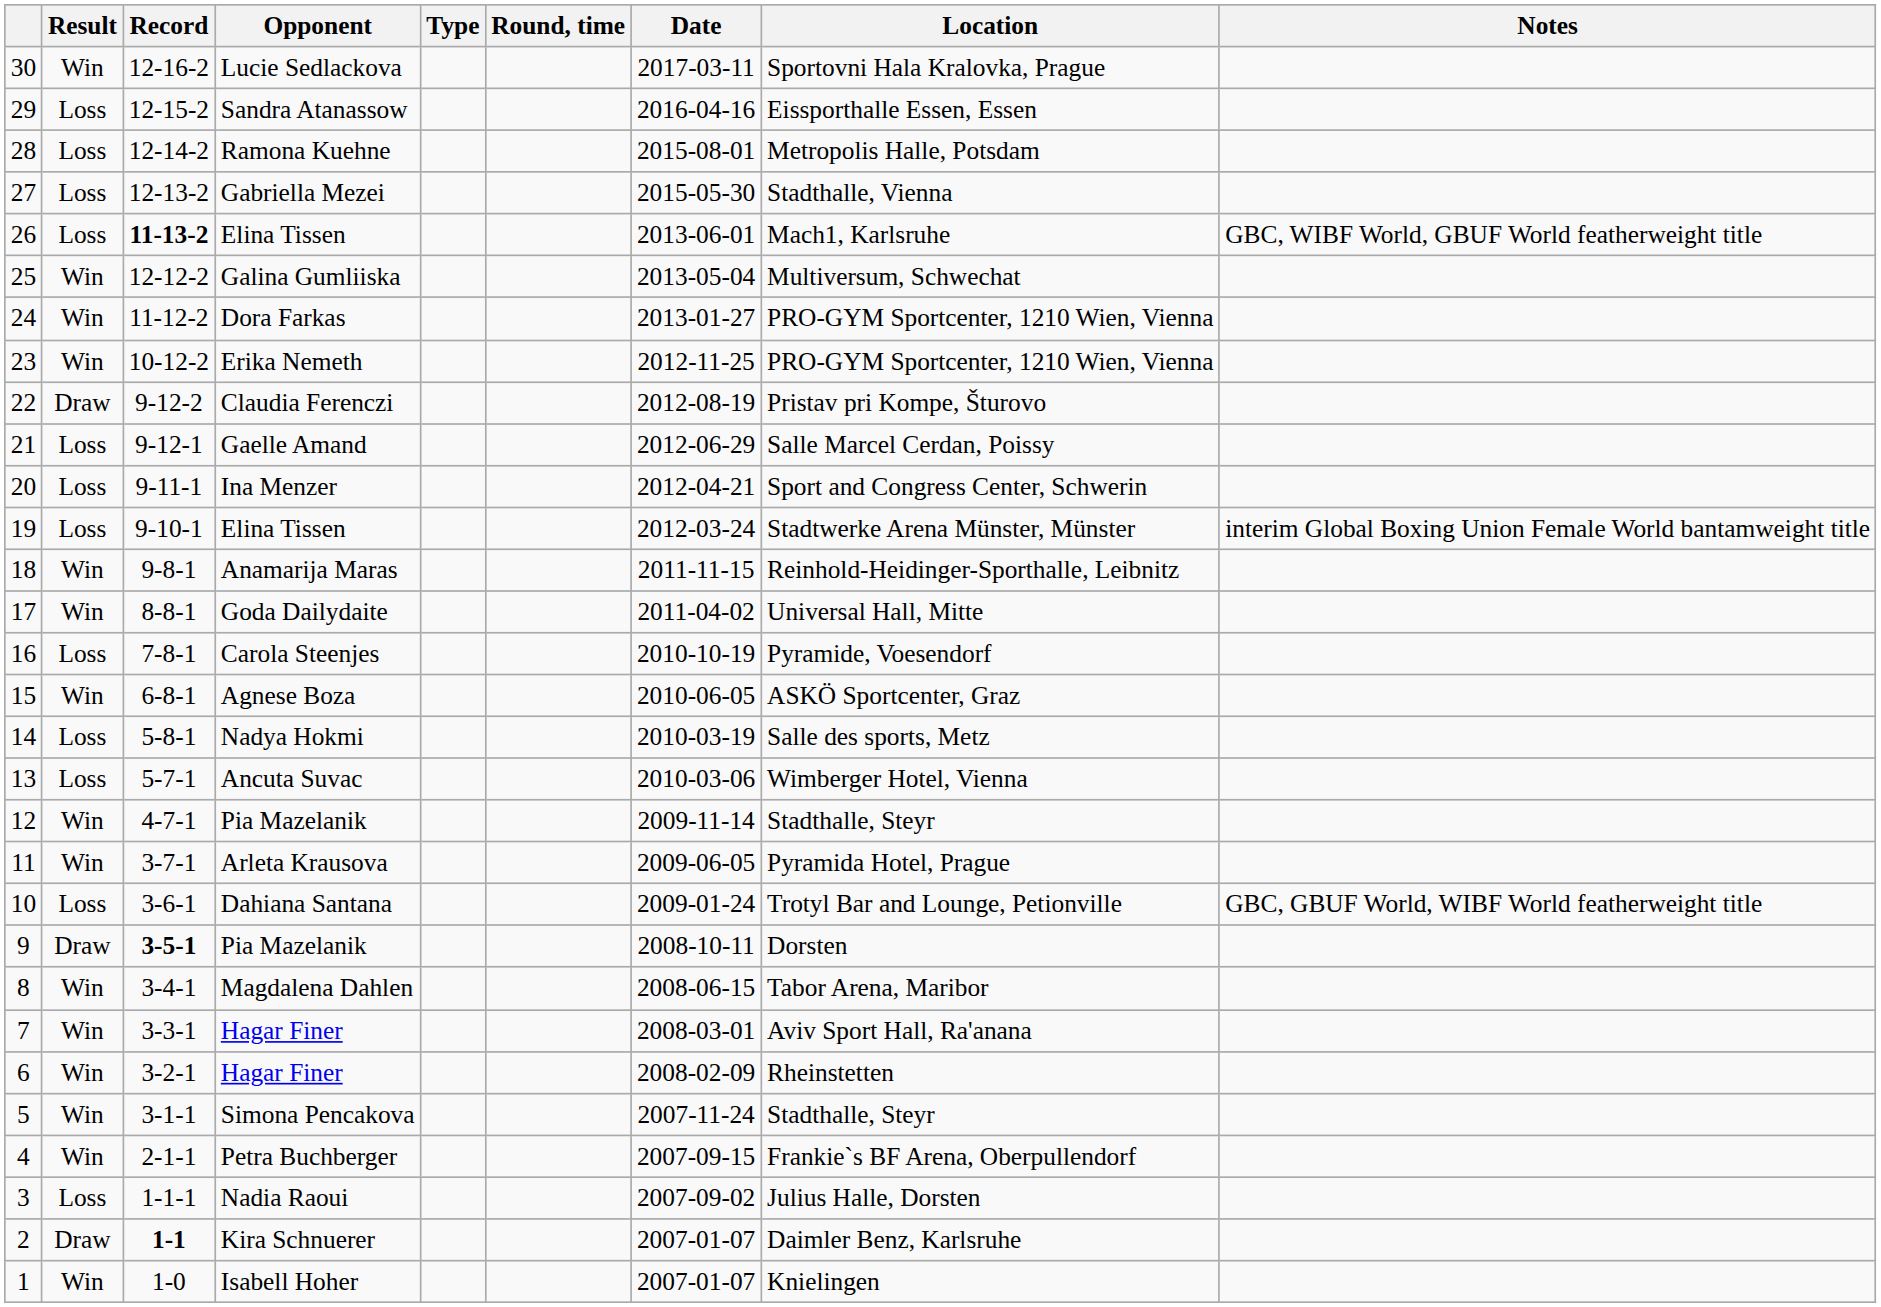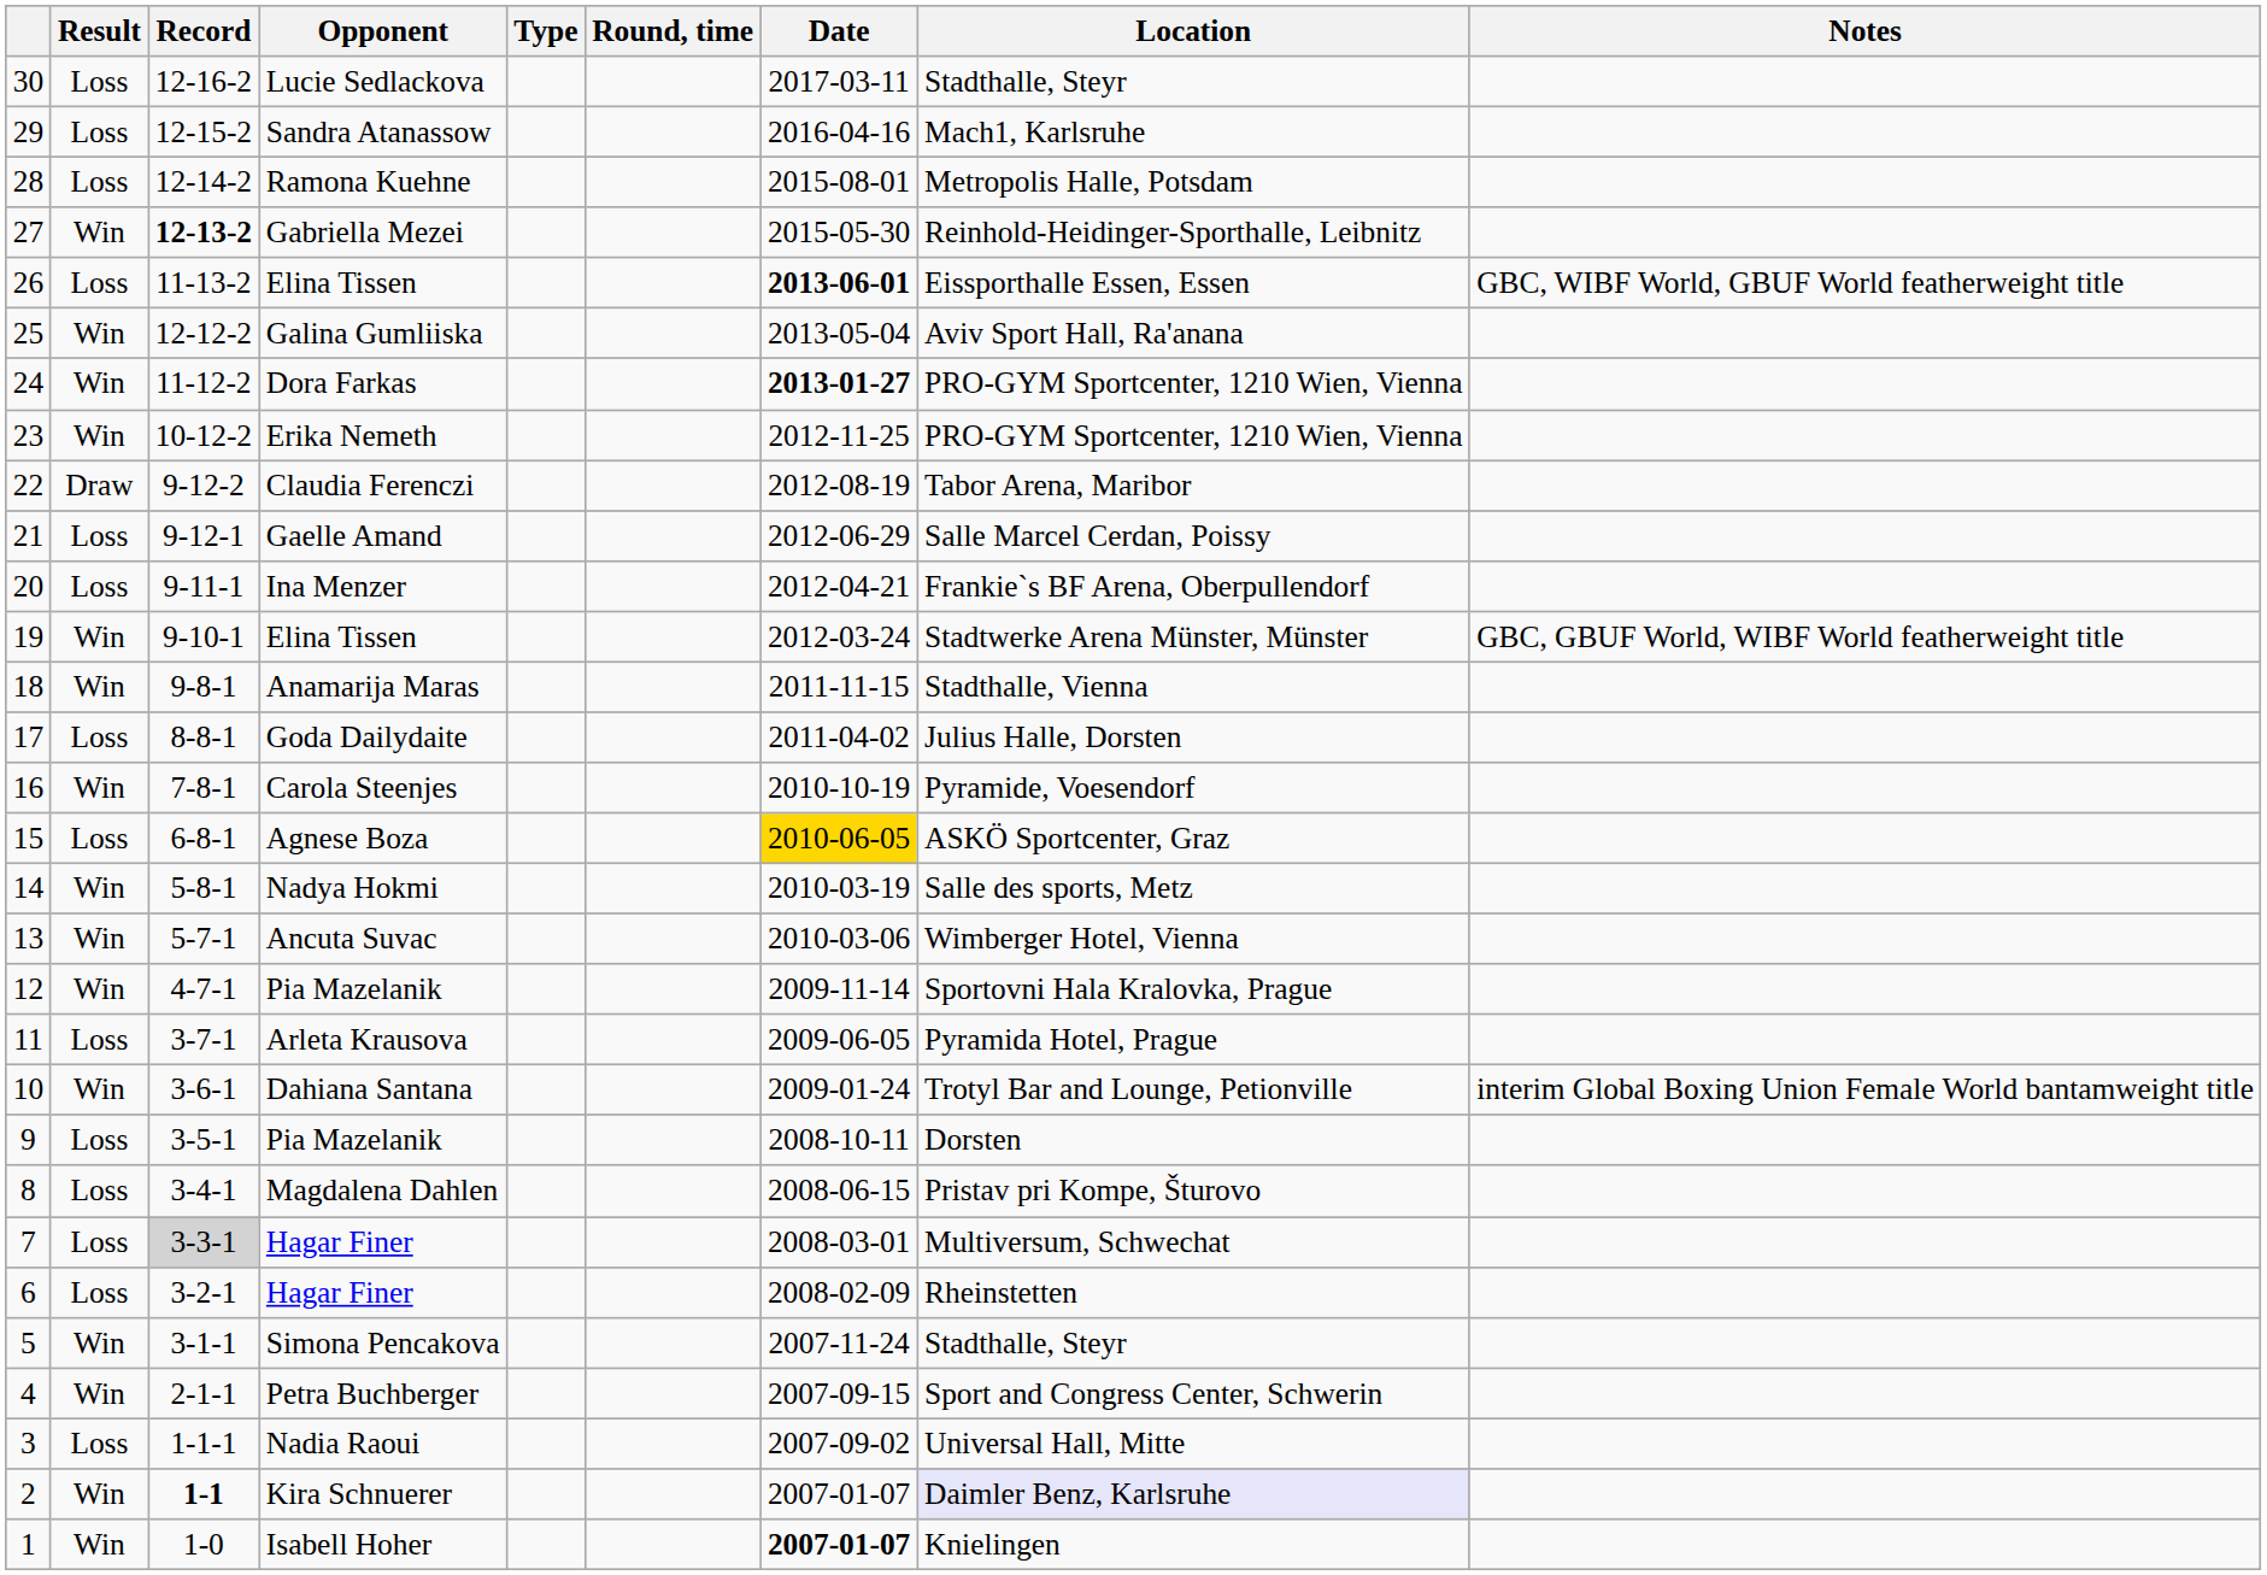 <table class="wikitable" style="text-align:center; font-size:95%">
 <tr>
 <th></th>
 <th>Result</th>
 <th>Record</th>
 <th>Opponent</th>
 <th>Type</th>
 <th>Round, time</th>
 <th>Date</th>
 <th>Location</th>
 <th>Notes</th>
 </tr>
 <tr>
 <td>30</td>
-<td>Win</td>
+<td>Loss</td>
 <td>12-16-2</td>
 <td style="text-align:left;">Lucie Sedlackova</td>
 <td></td>
 <td></td>
 <td>2017-03-11</td>
-<td style="text-align:left;">Sportovni Hala Kralovka, Prague </td>
+<td style="text-align:left;">Stadthalle, Steyr </td>
 <td style="text-align:left;"></td>
 </tr>
 <tr>
 <td>29</td>
 <td>Loss</td>
 <td>12-15-2</td>
 <td style="text-align:left;">Sandra Atanassow</td>
 <td></td>
 <td></td>
 <td>2016-04-16</td>
-<td style="text-align:left;">Eissporthalle Essen, Essen </td>
+<td style="text-align:left;">Mach1, Karlsruhe </td>
 <td style="text-align:left;"></td>
 </tr>
 <tr>
 <td>28</td>
 <td>Loss</td>
 <td>12-14-2</td>
 <td style="text-align:left;">Ramona Kuehne</td>
 <td></td>
 <td></td>
 <td>2015-08-01</td>
 <td style="text-align:left;">Metropolis Halle, Potsdam </td>
 <td style="text-align:left;"></td>
 </tr>
 <tr>
 <td>27</td>
-<td>Loss</td>
-<td>12-13-2</td>
+<td>Win</td>
+<td><strong>12-13-2</strong></td>
 <td style="text-align:left;">Gabriella Mezei</td>
 <td></td>
 <td></td>
 <td>2015-05-30</td>
-<td style="text-align:left;">Stadthalle, Vienna </td>
+<td style="text-align:left;">Reinhold-Heidinger-Sporthalle, Leibnitz </td>
 <td style="text-align:left;"></td>
 </tr>
 <tr>
 <td>26</td>
 <td>Loss</td>
-<td><strong>11-13-2</strong></td>
+<td>11-13-2</td>
 <td style="text-align:left;">Elina Tissen</td>
 <td></td>
 <td></td>
-<td>2013-06-01</td>
-<td style="text-align:left;">Mach1, Karlsruhe </td>
+<td><strong>2013-06-01</strong></td>
+<td style="text-align:left;">Eissporthalle Essen, Essen </td>
 <td style="text-align:left;">GBC, WIBF World, GBUF World featherweight title</td>
 </tr>
 <tr>
 <td>25</td>
 <td>Win</td>
 <td>12-12-2</td>
 <td style="text-align:left;">Galina Gumliiska</td>
 <td></td>
 <td></td>
 <td>2013-05-04</td>
-<td style="text-align:left;">Multiversum, Schwechat </td>
+<td style="text-align:left;">Aviv Sport Hall, Ra'anana </td>
 <td style="text-align:left;"></td>
 </tr>
 <tr>
 <td>24</td>
 <td>Win</td>
 <td>11-12-2</td>
 <td style="text-align:left;">Dora Farkas</td>
 <td></td>
 <td></td>
-<td>2013-01-27</td>
+<td><strong>2013-01-27</strong></td>
 <td style="text-align:left;">PRO-GYM Sportcenter, 1210 Wien, Vienna </td>
 <td style="text-align:left;"></td>
 </tr>
 <tr>
 <td>23</td>
 <td>Win</td>
 <td>10-12-2</td>
 <td style="text-align:left;">Erika Nemeth</td>
 <td></td>
 <td></td>
 <td>2012-11-25</td>
 <td style="text-align:left;">PRO-GYM Sportcenter, 1210 Wien, Vienna </td>
 <td style="text-align:left;"></td>
 </tr>
 <tr>
 <td>22</td>
 <td>Draw</td>
 <td>9-12-2</td>
 <td style="text-align:left;">Claudia Ferenczi</td>
 <td></td>
 <td></td>
 <td>2012-08-19</td>
-<td style="text-align:left;">Pristav pri Kompe, Šturovo </td>
+<td style="text-align:left;">Tabor Arena, Maribor </td>
 <td style="text-align:left;"></td>
 </tr>
 <tr>
 <td>21</td>
 <td>Loss</td>
 <td>9-12-1</td>
 <td style="text-align:left;">Gaelle Amand</td>
 <td></td>
 <td></td>
 <td>2012-06-29</td>
 <td style="text-align:left;">Salle Marcel Cerdan, Poissy </td>
 <td style="text-align:left;"></td>
 </tr>
 <tr>
 <td>20</td>
 <td>Loss</td>
 <td>9-11-1</td>
 <td style="text-align:left;">Ina Menzer</td>
 <td></td>
 <td></td>
 <td>2012-04-21</td>
-<td style="text-align:left;">Sport and Congress Center, Schwerin </td>
+<td style="text-align:left;">Frankie`s BF Arena, Oberpullendorf </td>
 <td style="text-align:left;"></td>
 </tr>
 <tr>
 <td>19</td>
-<td>Loss</td>
+<td>Win</td>
 <td>9-10-1</td>
 <td style="text-align:left;">Elina Tissen</td>
 <td></td>
 <td></td>
 <td>2012-03-24</td>
 <td style="text-align:left;">Stadtwerke Arena Münster, Münster </td>
-<td style="text-align:left;">interim Global Boxing Union Female World bantamweight title</td>
+<td style="text-align:left;">GBC, GBUF World, WIBF World featherweight title</td>
 </tr>
 <tr>
 <td>18</td>
 <td>Win</td>
 <td>9-8-1</td>
 <td style="text-align:left;">Anamarija Maras</td>
 <td></td>
 <td></td>
 <td>2011-11-15</td>
-<td style="text-align:left;">Reinhold-Heidinger-Sporthalle, Leibnitz </td>
+<td style="text-align:left;">Stadthalle, Vienna </td>
 <td style="text-align:left;"></td>
 </tr>
 <tr>
 <td>17</td>
-<td>Win</td>
+<td>Loss</td>
 <td>8-8-1</td>
 <td style="text-align:left;">Goda Dailydaite</td>
 <td></td>
 <td></td>
 <td>2011-04-02</td>
-<td style="text-align:left;">Universal Hall, Mitte </td>
+<td style="text-align:left;">Julius Halle, Dorsten </td>
 <td style="text-align:left;"></td>
 </tr>
 <tr>
 <td>16</td>
-<td>Loss</td>
+<td>Win</td>
 <td>7-8-1</td>
 <td style="text-align:left;">Carola Steenjes</td>
 <td></td>
 <td></td>
 <td>2010-10-19</td>
 <td style="text-align:left;">Pyramide, Voesendorf </td>
 <td style="text-align:left;"></td>
 </tr>
 <tr>
 <td>15</td>
-<td>Win</td>
+<td>Loss</td>
 <td>6-8-1</td>
 <td style="text-align:left;">Agnese Boza</td>
 <td></td>
 <td></td>
-<td>2010-06-05</td>
+<td style="background: gold;">2010-06-05</td>
 <td style="text-align:left;">ASKÖ Sportcenter, Graz </td>
 <td style="text-align:left;"></td>
 </tr>
 <tr>
 <td>14</td>
-<td>Loss</td>
+<td>Win</td>
 <td>5-8-1</td>
 <td style="text-align:left;">Nadya Hokmi</td>
 <td></td>
 <td></td>
 <td>2010-03-19</td>
 <td style="text-align:left;">Salle des sports, Metz </td>
 <td style="text-align:left;"></td>
 </tr>
 <tr>
 <td>13</td>
-<td>Loss</td>
+<td>Win</td>
 <td>5-7-1</td>
 <td style="text-align:left;">Ancuta Suvac</td>
 <td></td>
 <td></td>
 <td>2010-03-06</td>
 <td style="text-align:left;">Wimberger Hotel, Vienna </td>
 <td style="text-align:left;"></td>
 </tr>
 <tr>
 <td>12</td>
 <td>Win</td>
 <td>4-7-1</td>
 <td style="text-align:left;">Pia Mazelanik</td>
 <td></td>
 <td></td>
 <td>2009-11-14</td>
-<td style="text-align:left;">Stadthalle, Steyr </td>
+<td style="text-align:left;">Sportovni Hala Kralovka, Prague </td>
 <td style="text-align:left;"></td>
 </tr>
 <tr>
 <td>11</td>
-<td>Win</td>
+<td>Loss</td>
 <td>3-7-1</td>
 <td style="text-align:left;">Arleta Krausova</td>
 <td></td>
 <td></td>
 <td>2009-06-05</td>
 <td style="text-align:left;">Pyramida Hotel, Prague </td>
 <td style="text-align:left;"></td>
 </tr>
 <tr>
 <td>10</td>
-<td>Loss</td>
+<td>Win</td>
 <td>3-6-1</td>
 <td style="text-align:left;">Dahiana Santana</td>
 <td></td>
 <td></td>
 <td>2009-01-24</td>
 <td style="text-align:left;">Trotyl Bar and Lounge, Petionville </td>
-<td style="text-align:left;">GBC, GBUF World, WIBF World featherweight title</td>
+<td style="text-align:left;">interim Global Boxing Union Female World bantamweight title</td>
 </tr>
 <tr>
 <td>9</td>
-<td>Draw</td>
-<td><strong>3-5-1</strong></td>
+<td>Loss</td>
+<td>3-5-1</td>
 <td style="text-align:left;">Pia Mazelanik</td>
 <td></td>
 <td></td>
 <td>2008-10-11</td>
 <td style="text-align:left;">Dorsten </td>
 <td style="text-align:left;"></td>
 </tr>
 <tr>
 <td>8</td>
-<td>Win</td>
+<td>Loss</td>
 <td>3-4-1</td>
 <td style="text-align:left;">Magdalena Dahlen</td>
 <td></td>
 <td></td>
 <td>2008-06-15</td>
-<td style="text-align:left;">Tabor Arena, Maribor </td>
+<td style="text-align:left;">Pristav pri Kompe, Šturovo </td>
 <td style="text-align:left;"></td>
 </tr>
 <tr>
 <td>7</td>
-<td>Win</td>
-<td>3-3-1</td>
+<td>Loss</td>
+<td style="background: lightgrey;">3-3-1</td>
 <td style="text-align:left;"><a href='#'>Hagar Finer</a></td>
 <td></td>
 <td></td>
 <td>2008-03-01</td>
-<td style="text-align:left;">Aviv Sport Hall, Ra'anana </td>
+<td style="text-align:left;">Multiversum, Schwechat </td>
 <td style="text-align:left;"></td>
 </tr>
 <tr>
 <td>6</td>
-<td>Win</td>
+<td>Loss</td>
 <td>3-2-1</td>
 <td style="text-align:left;"><a href='#'>Hagar Finer</a></td>
 <td></td>
 <td></td>
 <td>2008-02-09</td>
 <td style="text-align:left;">Rheinstetten </td>
 <td style="text-align:left;"></td>
 </tr>
 <tr>
 <td>5</td>
 <td>Win</td>
 <td>3-1-1</td>
 <td style="text-align:left;">Simona Pencakova</td>
 <td></td>
 <td></td>
 <td>2007-11-24</td>
 <td style="text-align:left;">Stadthalle, Steyr </td>
 <td style="text-align:left;"></td>
 </tr>
 <tr>
 <td>4</td>
 <td>Win</td>
 <td>2-1-1</td>
 <td style="text-align:left;">Petra Buchberger</td>
 <td></td>
 <td></td>
 <td>2007-09-15</td>
-<td style="text-align:left;">Frankie`s BF Arena, Oberpullendorf </td>
+<td style="text-align:left;">Sport and Congress Center, Schwerin </td>
 <td style="text-align:left;"></td>
 </tr>
 <tr>
 <td>3</td>
 <td>Loss</td>
 <td>1-1-1</td>
 <td style="text-align:left;">Nadia Raoui</td>
 <td></td>
 <td></td>
 <td>2007-09-02</td>
-<td style="text-align:left;">Julius Halle, Dorsten </td>
+<td style="text-align:left;">Universal Hall, Mitte </td>
 <td style="text-align:left;"></td>
 </tr>
 <tr>
 <td>2</td>
-<td>Draw</td>
+<td>Win</td>
 <td><strong>1-1</strong></td>
 <td style="text-align:left;">Kira Schnuerer</td>
 <td></td>
 <td></td>
 <td>2007-01-07</td>
-<td style="text-align:left;">Daimler Benz, Karlsruhe </td>
+<td style="background: lavender; text-align:left;">Daimler Benz, Karlsruhe </td>
 <td style="text-align:left;"></td>
 </tr>
 <tr>
 <td>1</td>
 <td>Win</td>
 <td>1-0</td>
 <td style="text-align:left;">Isabell Hoher</td>
 <td></td>
 <td></td>
-<td>2007-01-07</td>
+<td><strong>2007-01-07</strong></td>
 <td style="text-align:left;">Knielingen </td>
 <td style="text-align:left;"></td>
 </tr>
 <tr>
 </tr>
 </table>
